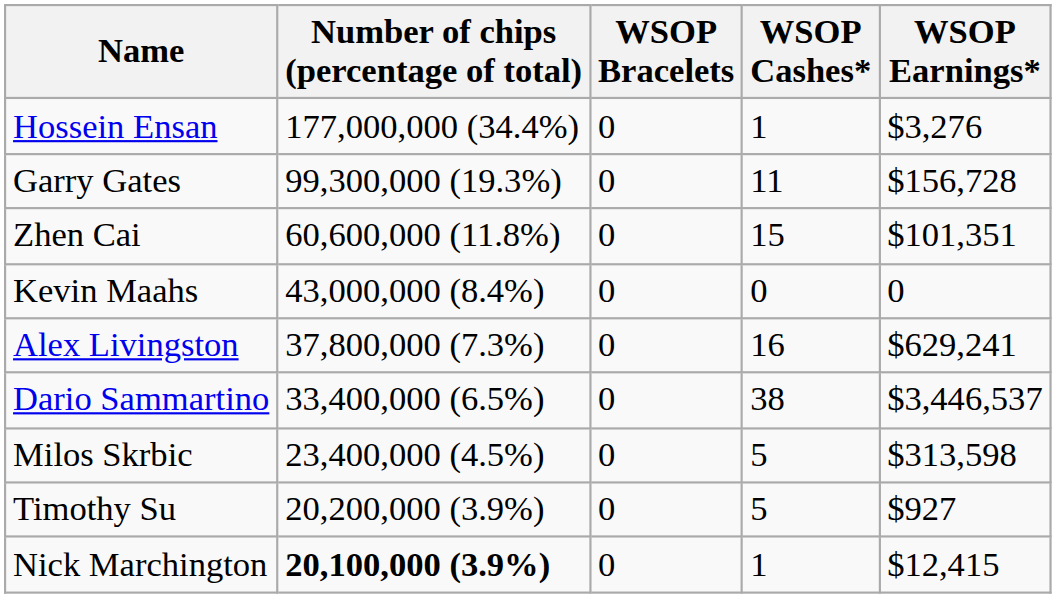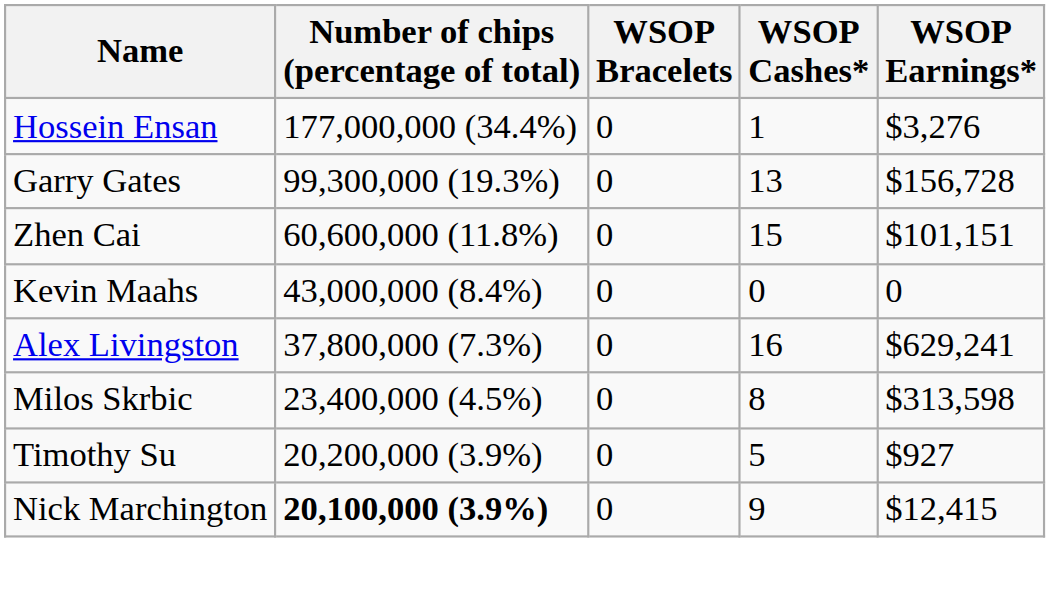 <table class="wikitable sortable">
 <tr>
 <th>Name</th>
 <th>Number of chips<br>(percentage of total)</th>
 <th>WSOP<br>Bracelets</th>
 <th>WSOP<br>Cashes*</th>
 <th>WSOP<br>Earnings*</th>
 </tr>
 <tr>
 <td> <a href='#'>Hossein Ensan</a></td>
 <td>177,000,000 (34.4%)</td>
 <td>0</td>
 <td>1</td>
 <td>$3,276</td>
 </tr>
 <tr>
 <td> Garry Gates</td>
 <td>99,300,000 (19.3%)</td>
 <td>0</td>
-<td>11</td>
+<td>13</td>
 <td>$156,728</td>
 </tr>
 <tr>
 <td> Zhen Cai</td>
 <td>60,600,000 (11.8%)</td>
 <td>0</td>
 <td>15</td>
-<td>$101,351</td>
+<td>$101,151</td>
 </tr>
 <tr>
 <td> Kevin Maahs</td>
 <td>43,000,000 (8.4%)</td>
 <td>0</td>
 <td>0</td>
 <td>0</td>
 </tr>
 <tr>
 <td> <a href='#'>Alex Livingston</a></td>
 <td>37,800,000 (7.3%)</td>
 <td>0</td>
 <td>16</td>
 <td>$629,241</td>
 </tr>
 <tr>
-<td> <a href='#'>Dario Sammartino</a></td>
-<td>33,400,000 (6.5%)</td>
-<td>0</td>
-<td>38</td>
-<td>$3,446,537</td>
-</tr>
-<tr>
 <td> Milos Skrbic</td>
 <td>23,400,000 (4.5%)</td>
 <td>0</td>
-<td>5</td>
+<td>8</td>
 <td>$313,598</td>
 </tr>
 <tr>
 <td> Timothy Su</td>
 <td>20,200,000 (3.9%)</td>
 <td>0</td>
 <td>5</td>
 <td>$927</td>
 </tr>
 <tr>
 <td> Nick Marchington</td>
 <td><strong>20,100,000 (3.9%)</strong></td>
 <td>0</td>
-<td>1</td>
+<td>9</td>
 <td>$12,415</td>
 </tr>
 </table>
